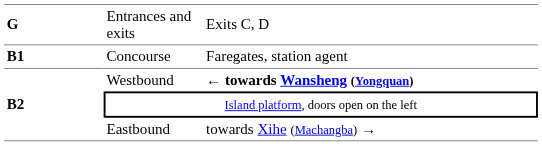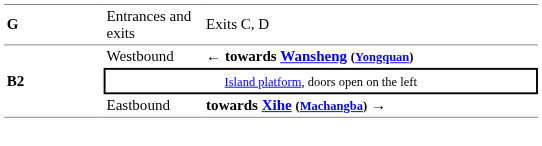 <table cellspacing=0 cellpadding=3>
 <tr>
 <td style="border-top:solid 1px gray;border-bottom:solid 1px gray;" width=100><strong>G</strong></td>
 <td style="border-top:solid 1px gray;border-bottom:solid 1px gray;" width=100>Entrances and exits</td>
 <td style="border-top:solid 1px gray;border-bottom:solid 1px gray;" width=350>Exits C, D</td>
-</tr>
-<tr>
-<td style="border-bottom:solid 1px gray;"><strong>B1</strong></td>
-<td style="border-bottom:solid 1px gray;">Concourse</td>
-<td style="border-bottom:solid 1px gray;">Faregates, station agent</td>
 </tr>
 <tr>
 <td style="border-bottom:solid 1px gray;" rowspan=3><strong>B2</strong></td>
 <td>Westbound</td>
 <td><strong>←  towards <a href='#'>Wansheng</a> <small>(<a href='#'>Yongquan</a>)</small></strong></td>
 </tr>
 <tr>
 <td style="border-right:solid 2px black;border-left:solid 2px black;border-top:solid 2px black;border-bottom:solid 2px black;text-align:center;" colspan=2><small><a href='#'>Island platform</a>, doors open on the left</small></td>
 </tr>
 <tr>
 <td style="border-bottom:solid 1px gray;">Eastbound</td>
-<td style="border-bottom:solid 1px gray;">  towards <a href='#'>Xihe</a> <small>(<a href='#'>Machangba</a>)</small> →</td>
+<td style="border-bottom:solid 1px gray;"><strong>  towards <a href='#'>Xihe</a> <small>(<a href='#'>Machangba</a>)</small> →</strong></td>
 </tr>
 </table>
